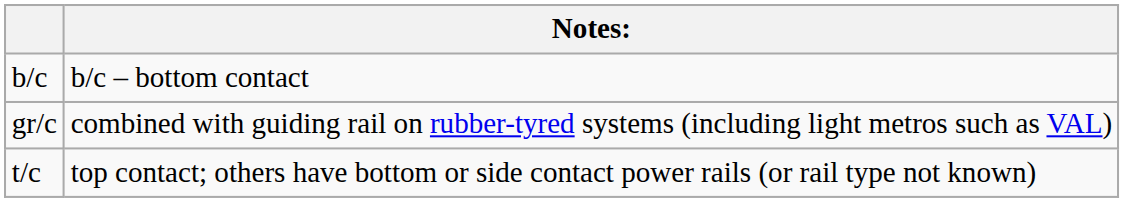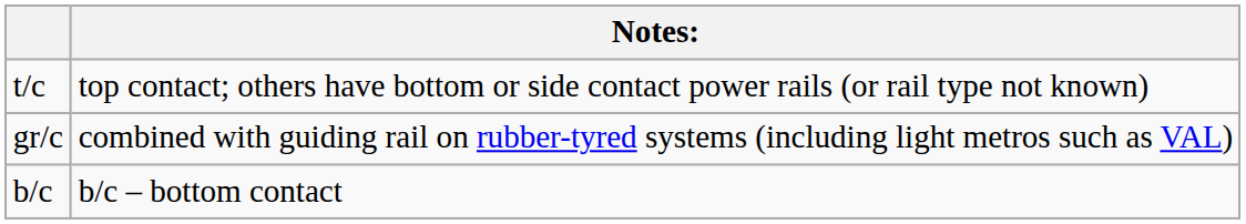 <table class="wikitable" style="font-size: 90%; text-align: left; ">
 <tr>
 <th></th>
 <th>Notes:</th>
 </tr>
 <tr>
-<td>b/c</td>
-<td>b/c – bottom contact</td>
+<td>t/c</td>
+<td>top contact; others have bottom or side contact power rails (or rail type not known)</td>
 </tr>
 <tr>
 <td>gr/c</td>
 <td>combined with guiding rail on <a href='#'>rubber-tyred</a> systems (including light metros such as <a href='#'>VAL</a>)</td>
 </tr>
 <tr>
-<td>t/c</td>
-<td>top contact; others have bottom or side contact power rails (or rail type not known)</td>
+<td>b/c</td>
+<td>b/c – bottom contact</td>
 </tr>
 </table>
